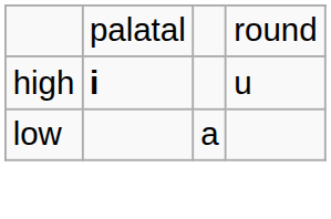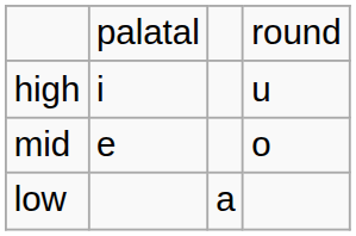 <table class="wikitable">
 <tr>
 <td></td>
 <td>palatal</td>
 <td></td>
 <td>round</td>
 </tr>
 <tr>
 <td>high</td>
-<td><strong>i</strong></td>
+<td>i</td>
 <td></td>
 <td>u</td>
+</tr>
+<tr>
+<td>mid</td>
+<td>e</td>
+<td></td>
+<td>o</td>
 </tr>
 <tr>
 <td>low</td>
 <td></td>
 <td>a</td>
 <td></td>
 </tr>
 </table>
